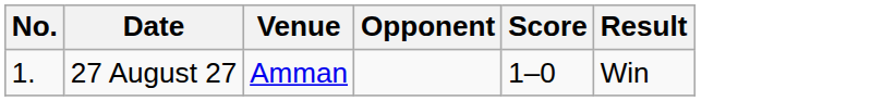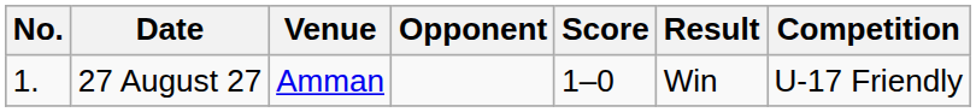 <table class="wikitable">
 <tr>
 <th>No.</th>
 <th>Date</th>
 <th>Venue</th>
 <th>Opponent</th>
 <th>Score</th>
 <th>Result</th>
+<th>Competition</th>
 </tr>
 <tr>
 <td>1.</td>
 <td>27 August 27</td>
 <td><a href='#'>Amman</a></td>
 <td></td>
 <td>1–0</td>
 <td>Win</td>
+<td>U-17 Friendly</td>
 </tr>
 </table>
